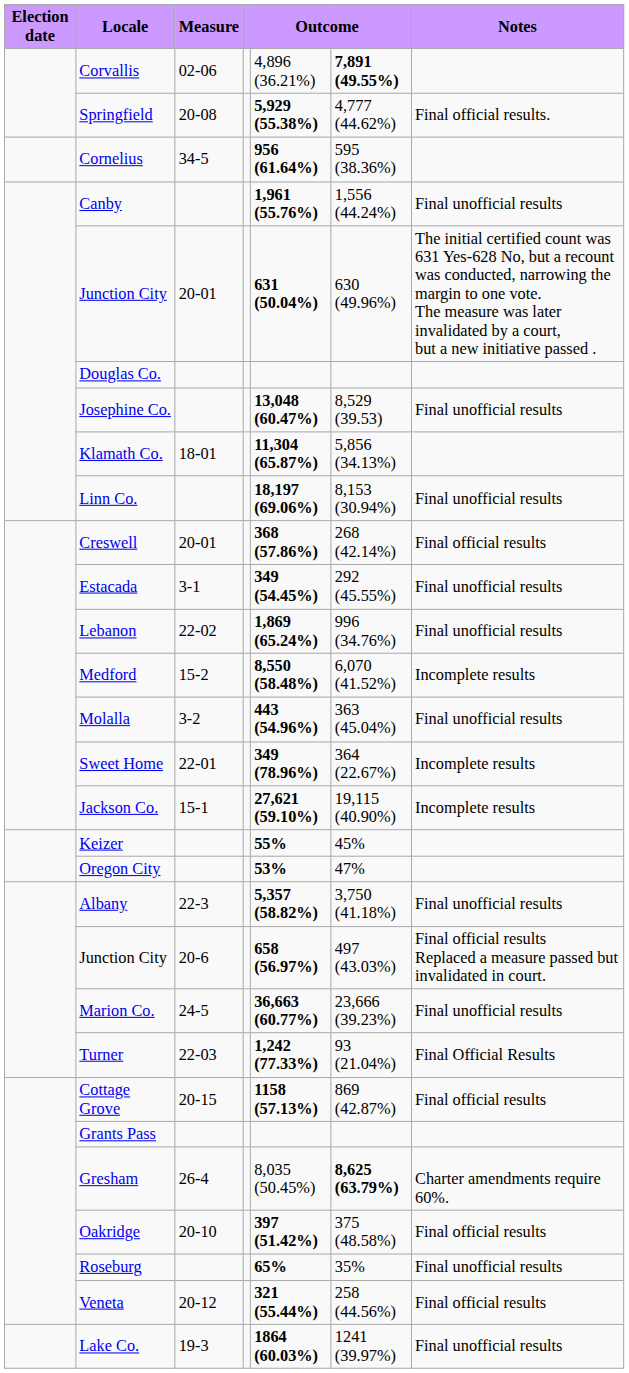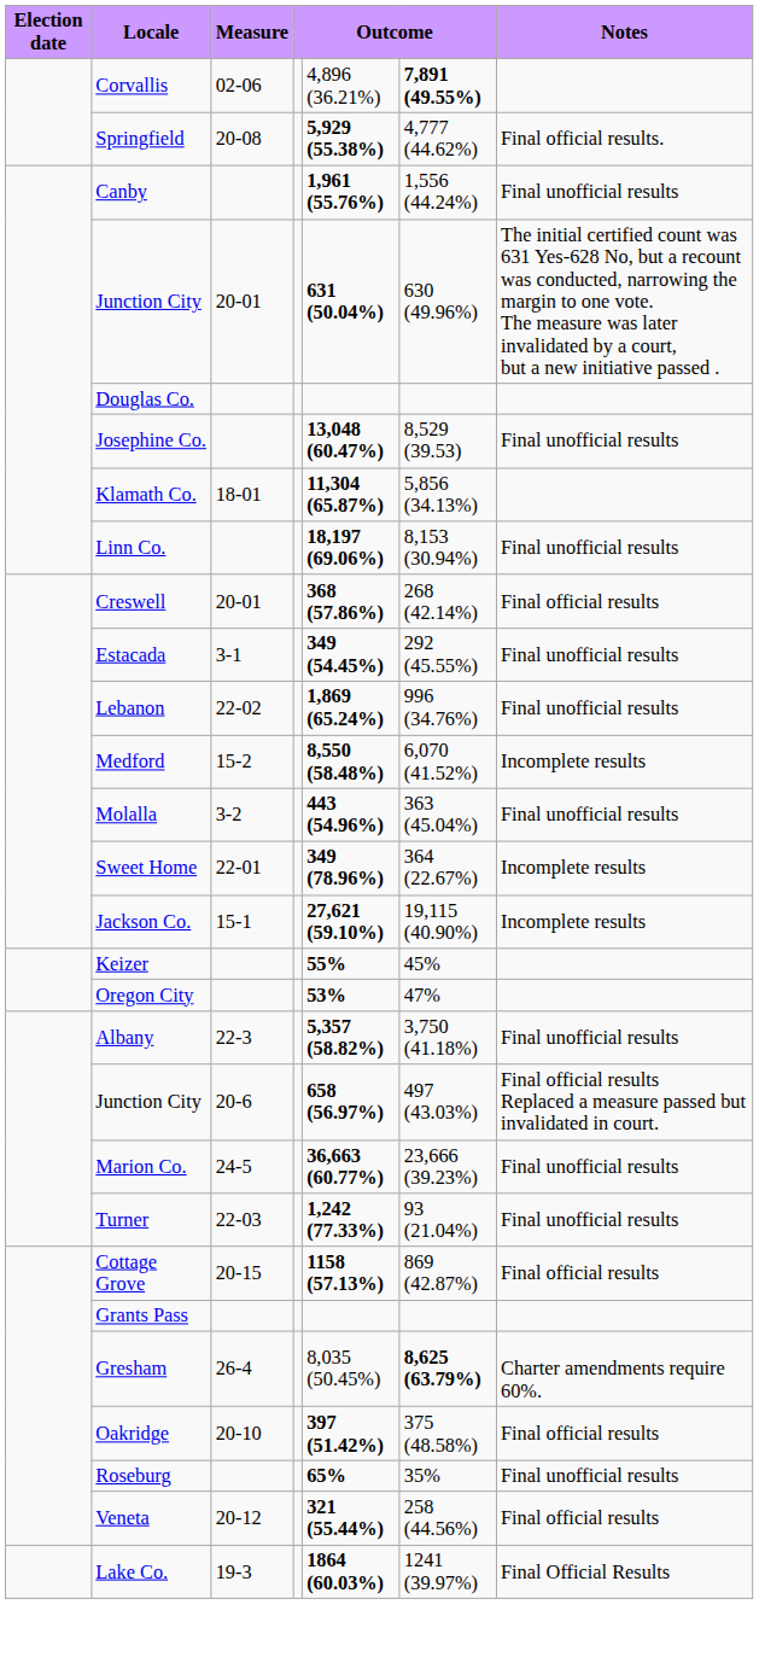 <table class="wikitable">
 <tr>
 <th style="background:#CC99FF;">Election date</th>
 <th style="background:#CC99FF;" width="90px">Locale</th>
 <th style="background:#CC99FF;">Measure</th>
 <th style="background:#CC99FF;" colspan=3>Outcome</th>
 <th style="background:#CC99FF;">Notes</th>
 </tr>
 <tr>
 <td rowspan = 2></td>
 <td><a href='#'>Corvallis</a></td>
 <td>02-06</td>
 <td></td>
 <td>4,896 (36.21%)</td>
 <td><strong>7,891 (49.55%)</strong></td>
 <td></td>
 </tr>
 <tr>
 <td><a href='#'>Springfield</a></td>
 <td>20-08</td>
 <td></td>
 <td><strong>5,929 (55.38%)</strong></td>
 <td>4,777 (44.62%)</td>
 <td>Final official results.</td>
-</tr>
-<tr>
-<td></td>
-<td><a href='#'>Cornelius</a></td>
-<td>34-5</td>
-<td></td>
-<td><strong>956 (61.64%)</strong></td>
-<td>595 (38.36%)</td>
-<td></td>
 </tr>
 <tr>
 <td rowspan = 6></td>
 <td><a href='#'>Canby</a></td>
 <td></td>
 <td></td>
 <td><strong>1,961 (55.76%)</strong></td>
 <td>1,556 (44.24%)</td>
 <td>Final unofficial results</td>
 </tr>
 <tr>
 <td><a href='#'>Junction City</a></td>
 <td>20-01</td>
 <td></td>
 <td><strong>631 (50.04%)</strong></td>
 <td>630 (49.96%)</td>
 <td>The initial certified count was 631 Yes-628 No, but a recount was conducted, narrowing the margin to one vote.<br>The measure was later invalidated by a court,<br>but a new initiative passed .</td>
 </tr>
 <tr>
 <td><a href='#'>Douglas Co.</a></td>
 <td></td>
 <td></td>
 <td></td>
 <td></td>
 <td></td>
 </tr>
 <tr>
 <td><a href='#'>Josephine Co.</a></td>
 <td></td>
 <td></td>
 <td><strong>13,048 (60.47%)</strong></td>
 <td>8,529 (39.53)</td>
 <td>Final unofficial results</td>
 </tr>
 <tr>
 <td><a href='#'>Klamath Co.</a></td>
 <td>18-01</td>
 <td></td>
 <td><strong>11,304 (65.87%)</strong></td>
 <td>5,856 (34.13%)</td>
 <td></td>
 </tr>
 <tr>
 <td><a href='#'>Linn Co.</a></td>
 <td></td>
 <td></td>
 <td><strong>18,197 (69.06%)</strong></td>
 <td>8,153 (30.94%)</td>
 <td>Final unofficial results</td>
 </tr>
 <tr>
 <td rowspan=7></td>
 <td><a href='#'>Creswell</a></td>
 <td>20-01</td>
 <td></td>
 <td><strong>368 (57.86%)</strong></td>
 <td>268 (42.14%)</td>
 <td>Final official results</td>
 </tr>
 <tr>
 <td><a href='#'>Estacada</a></td>
 <td>3-1</td>
 <td></td>
 <td><strong>349 (54.45%)</strong></td>
 <td>292 (45.55%)</td>
 <td>Final unofficial results</td>
 </tr>
 <tr>
 <td><a href='#'>Lebanon</a></td>
 <td>22-02</td>
 <td></td>
 <td><strong>1,869 (65.24%)</strong></td>
 <td>996 (34.76%)</td>
 <td>Final unofficial results</td>
 </tr>
 <tr>
 <td><a href='#'>Medford</a></td>
 <td>15-2</td>
 <td></td>
 <td><strong>8,550 (58.48%)</strong></td>
 <td>6,070 (41.52%)</td>
 <td>Incomplete results</td>
 </tr>
 <tr>
 <td><a href='#'>Molalla</a></td>
 <td>3-2</td>
 <td></td>
 <td><strong>443 (54.96%)</strong></td>
 <td>363 (45.04%)</td>
 <td>Final unofficial results</td>
 </tr>
 <tr>
 <td><a href='#'>Sweet Home</a></td>
 <td>22-01</td>
 <td></td>
 <td><strong>349 (78.96%)</strong></td>
 <td>364 (22.67%)</td>
 <td>Incomplete results</td>
 </tr>
 <tr>
 <td><a href='#'>Jackson Co.</a></td>
 <td>15-1</td>
 <td></td>
 <td><strong>27,621 (59.10%)</strong></td>
 <td>19,115 (40.90%)</td>
 <td>Incomplete results</td>
 </tr>
 <tr>
 <td rowspan = 2></td>
 <td><a href='#'>Keizer</a></td>
 <td></td>
 <td></td>
 <td><strong>55%</strong></td>
 <td>45%</td>
 <td></td>
 </tr>
 <tr>
 <td><a href='#'>Oregon City</a></td>
 <td></td>
 <td></td>
 <td><strong>53%</strong></td>
 <td>47%</td>
 <td></td>
 </tr>
 <tr>
 <td rowspan = 4></td>
 <td><a href='#'>Albany</a></td>
 <td>22-3</td>
 <td></td>
 <td><strong>5,357 (58.82%)</strong></td>
 <td>3,750 (41.18%)</td>
 <td>Final unofficial results</td>
 </tr>
 <tr>
 <td>Junction City</td>
 <td>20-6</td>
 <td></td>
 <td><strong>658 (56.97%)</strong></td>
 <td>497 (43.03%)</td>
 <td>Final official results<br>Replaced a measure passed  but invalidated in court.</td>
 </tr>
 <tr>
 <td><a href='#'>Marion Co.</a></td>
 <td>24-5</td>
 <td></td>
 <td><strong>36,663 (60.77%)</strong></td>
 <td>23,666 (39.23%)</td>
 <td>Final unofficial results</td>
 </tr>
 <tr>
 <td><a href='#'>Turner</a></td>
 <td>22-03</td>
 <td></td>
 <td><strong>1,242 (77.33%)</strong></td>
 <td>93 (21.04%)</td>
-<td>Final Official Results</td>
+<td>Final unofficial results</td>
 </tr>
 <tr>
 <td rowspan = 6></td>
 <td><a href='#'>Cottage Grove</a></td>
 <td>20-15</td>
 <td></td>
 <td><strong>1158 (57.13%)</strong></td>
 <td>869 (42.87%)</td>
 <td>Final official results</td>
 </tr>
 <tr>
 <td><a href='#'>Grants Pass</a></td>
 <td></td>
 <td></td>
 <td></td>
 <td></td>
 <td></td>
 </tr>
 <tr>
 <td><a href='#'>Gresham</a></td>
 <td>26-4</td>
 <td></td>
 <td>8,035 (50.45%)</td>
 <td><strong>8,625 (63.79%)</strong></td>
 <td><br>Charter amendments require 60%.</td>
 </tr>
 <tr>
 <td><a href='#'>Oakridge</a></td>
 <td>20-10</td>
 <td></td>
 <td><strong>397 (51.42%)</strong></td>
 <td>375 (48.58%)</td>
 <td>Final official results</td>
 </tr>
 <tr>
 <td><a href='#'>Roseburg</a></td>
 <td></td>
 <td></td>
 <td><strong>65%</strong></td>
 <td>35%</td>
 <td>Final unofficial results</td>
 </tr>
 <tr>
 <td><a href='#'>Veneta</a></td>
 <td>20-12</td>
 <td></td>
 <td><strong>321 (55.44%)</strong></td>
 <td>258 (44.56%)</td>
 <td>Final official results</td>
 </tr>
 <tr>
 <td></td>
 <td><a href='#'>Lake Co.</a></td>
 <td>19-3</td>
 <td></td>
 <td><strong>1864 (60.03%)</strong></td>
 <td>1241 (39.97%)</td>
-<td>Final unofficial results</td>
+<td>Final Official Results</td>
 </tr>
 </table>
